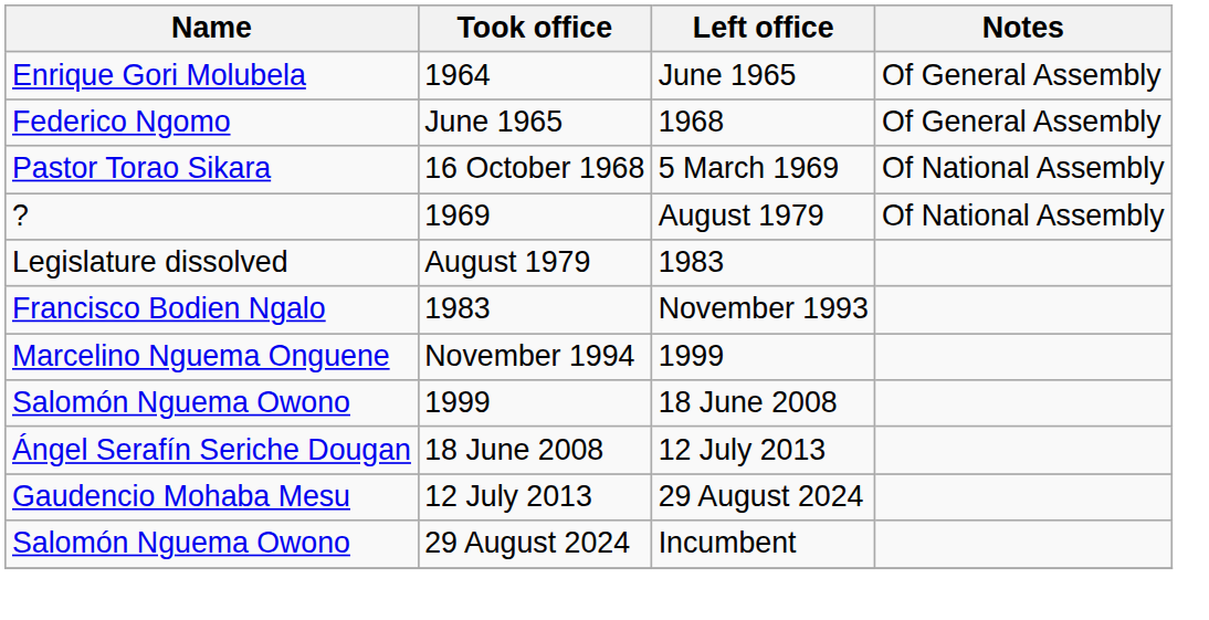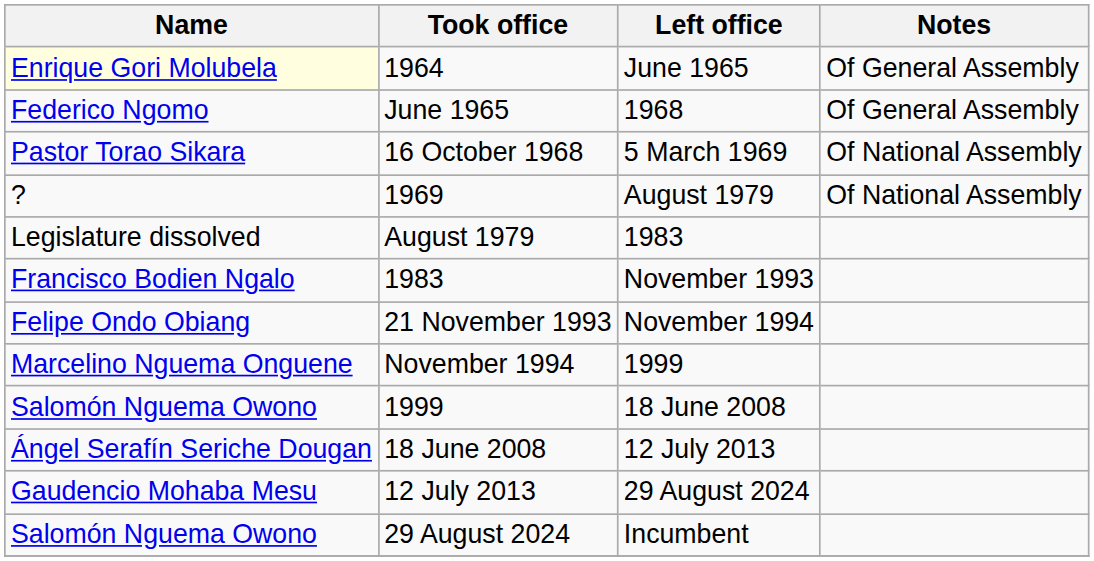 <table class="wikitable">
 <tr>
 <th>Name</th>
 <th>Took office</th>
 <th>Left office</th>
 <th>Notes</th>
 </tr>
 <tr>
-<td><a href='#'>Enrique Gori Molubela</a></td>
+<td style="background: lightyellow;"><a href='#'>Enrique Gori Molubela</a></td>
 <td>1964</td>
 <td>June 1965</td>
 <td>Of General Assembly</td>
 </tr>
 <tr>
 <td><a href='#'>Federico Ngomo</a></td>
 <td>June 1965</td>
 <td>1968</td>
 <td>Of General Assembly</td>
 </tr>
 <tr>
 <td><a href='#'>Pastor Torao Sikara</a></td>
 <td>16 October 1968</td>
 <td>5 March 1969</td>
 <td>Of National Assembly</td>
 </tr>
 <tr>
 <td>?</td>
 <td>1969</td>
 <td>August 1979</td>
 <td>Of National Assembly</td>
 </tr>
 <tr>
 <td>Legislature dissolved</td>
 <td>August 1979</td>
 <td>1983</td>
 <td></td>
 </tr>
 <tr>
 <td><a href='#'>Francisco Bodien Ngalo</a></td>
 <td>1983</td>
 <td>November 1993</td>
 <td></td>
 </tr>
 <tr>
+<td><a href='#'>Felipe Ondo Obiang</a></td>
+<td>21 November 1993</td>
+<td>November 1994</td>
+<td></td>
+</tr>
+<tr>
 <td><a href='#'>Marcelino Nguema Onguene</a></td>
 <td>November 1994</td>
 <td>1999</td>
 <td></td>
 </tr>
 <tr>
 <td><a href='#'>Salomón Nguema Owono</a></td>
 <td>1999</td>
 <td>18 June 2008</td>
 <td></td>
 </tr>
 <tr>
 <td><a href='#'>Ángel Serafín Seriche Dougan</a></td>
 <td>18 June 2008</td>
 <td>12 July 2013</td>
 <td></td>
 </tr>
 <tr>
 <td><a href='#'>Gaudencio Mohaba Mesu</a></td>
 <td>12 July 2013</td>
 <td>29 August 2024</td>
 <td></td>
 </tr>
 <tr>
 <td><a href='#'>Salomón Nguema Owono</a></td>
 <td>29 August 2024</td>
 <td>Incumbent</td>
 <td></td>
 </tr>
 <tr>
 </tr>
 </table>
